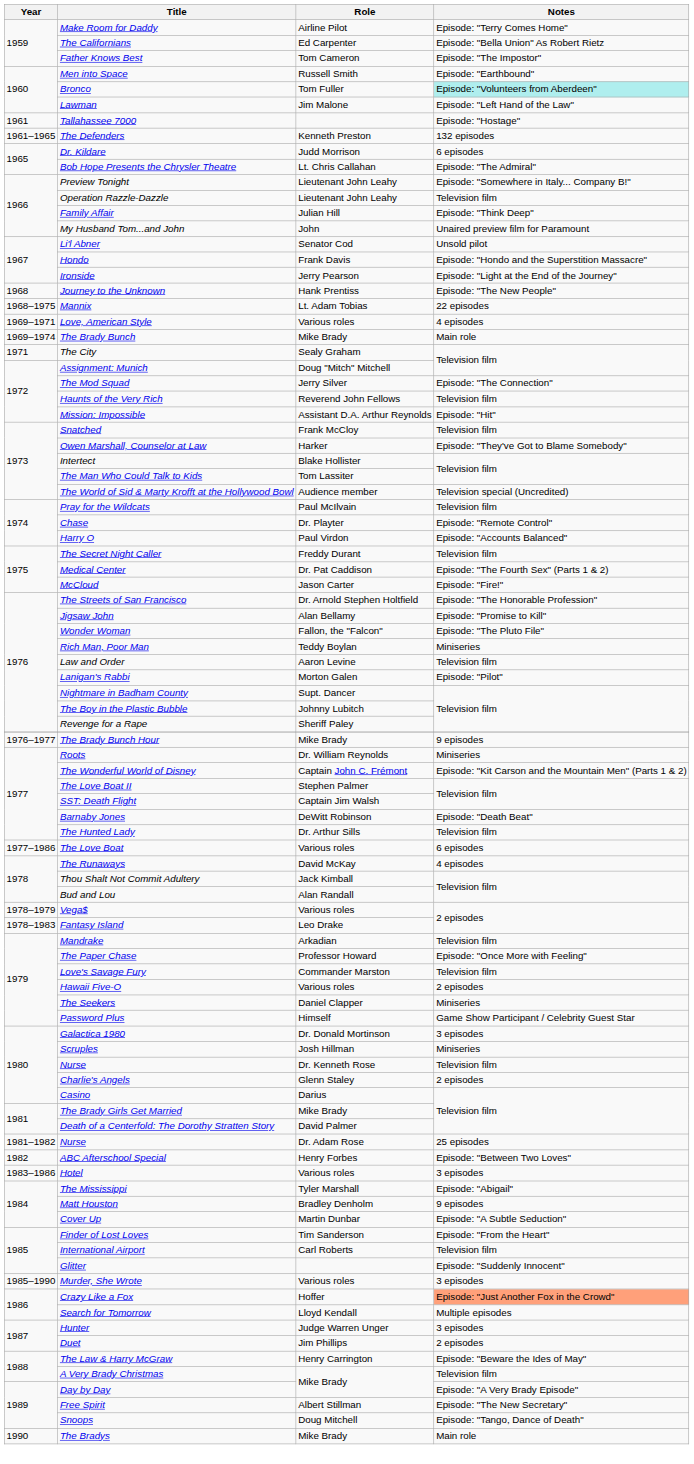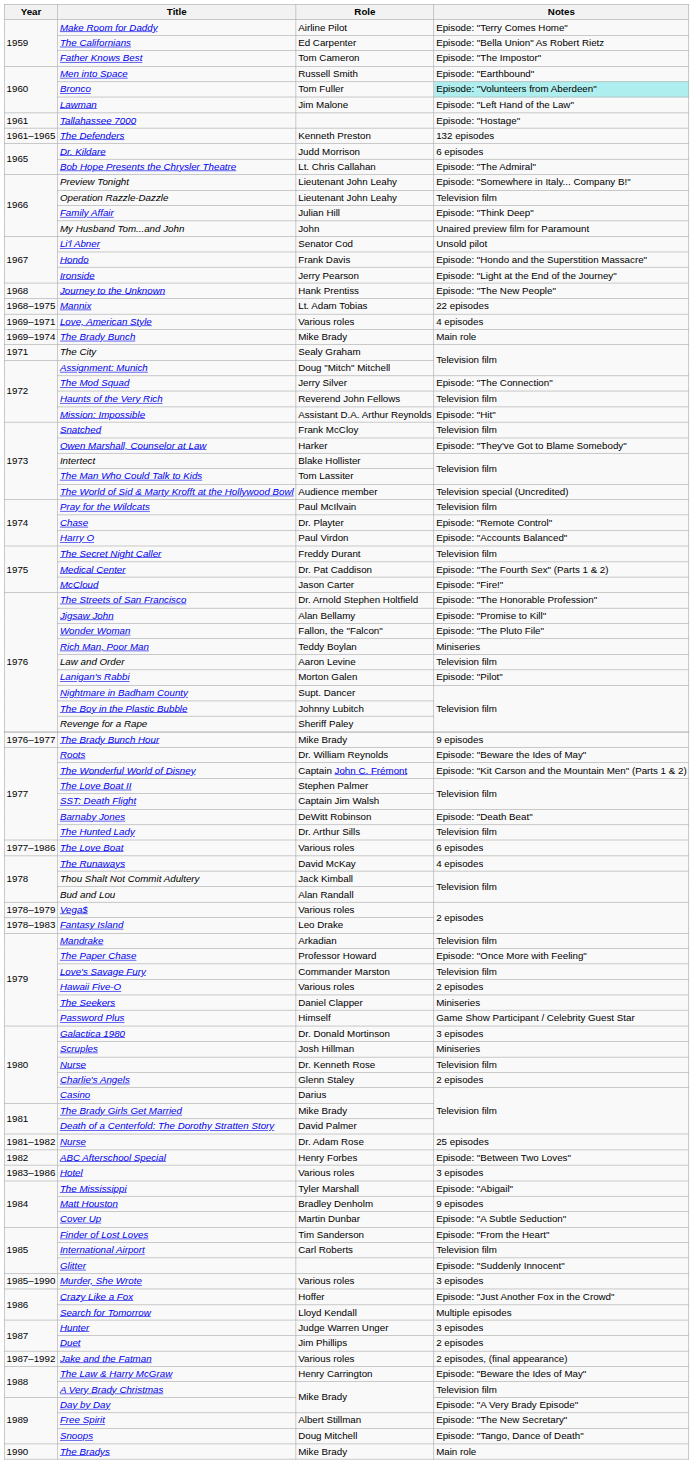 <table class="wikitable sortable">
 <tr>
 <th>Year</th>
 <th>Title</th>
 <th>Role</th>
 <th class="unsortable">Notes</th>
 </tr>
 <tr>
 <td rowspan=3>1959</td>
 <td><em><a href='#'>Make Room for Daddy</a></em></td>
 <td>Airline Pilot</td>
 <td>Episode: "Terry Comes Home"</td>
 </tr>
 <tr>
 <td><em><a href='#'>The Californians</a></em></td>
 <td>Ed Carpenter</td>
 <td>Episode: "Bella Union" As Robert Rietz</td>
 </tr>
 <tr>
 <td><em><a href='#'>Father Knows Best</a></em></td>
 <td>Tom Cameron</td>
 <td>Episode: "The Impostor"</td>
 </tr>
 <tr>
 <td rowspan=3>1960</td>
 <td><em><a href='#'>Men into Space</a></em></td>
 <td>Russell Smith</td>
 <td>Episode: "Earthbound"</td>
 </tr>
 <tr>
 <td><em><a href='#'>Bronco</a></em></td>
 <td>Tom Fuller</td>
 <td style="background: paleturquoise;">Episode: "Volunteers from Aberdeen"</td>
 </tr>
 <tr>
 <td><em><a href='#'>Lawman</a></em></td>
 <td>Jim Malone</td>
 <td>Episode: "Left Hand of the Law"</td>
 </tr>
 <tr>
 <td>1961</td>
 <td><em><a href='#'>Tallahassee 7000</a></em></td>
 <td></td>
 <td>Episode: "Hostage"</td>
 </tr>
 <tr>
 <td>1961–1965</td>
 <td><em><a href='#'>The Defenders</a></em></td>
 <td>Kenneth Preston</td>
 <td>132 episodes</td>
 </tr>
 <tr>
 <td rowspan=2>1965</td>
 <td><em><a href='#'>Dr. Kildare</a></em></td>
 <td>Judd Morrison</td>
 <td>6 episodes</td>
 </tr>
 <tr>
 <td><em><a href='#'>Bob Hope Presents the Chrysler Theatre</a></em></td>
 <td>Lt. Chris Callahan</td>
 <td>Episode: "The Admiral"</td>
 </tr>
 <tr>
 <td rowspan=4>1966</td>
 <td><em>Preview Tonight</em></td>
 <td>Lieutenant John Leahy</td>
 <td>Episode: "Somewhere in Italy... Company B!"</td>
 </tr>
 <tr>
 <td><em>Operation Razzle-Dazzle</em></td>
 <td>Lieutenant John Leahy</td>
 <td>Television film</td>
 </tr>
 <tr>
 <td><em><a href='#'>Family Affair</a></em></td>
 <td>Julian Hill</td>
 <td>Episode: "Think Deep"</td>
 </tr>
 <tr>
 <td><em>My Husband Tom...and John</em></td>
 <td>John</td>
 <td>Unaired preview film for Paramount</td>
 </tr>
 <tr>
 <td rowspan=3>1967</td>
 <td><em><a href='#'>Li'l Abner</a></em></td>
 <td>Senator Cod</td>
 <td>Unsold pilot</td>
 </tr>
 <tr>
 <td><em><a href='#'>Hondo</a></em></td>
 <td>Frank Davis</td>
 <td>Episode: "Hondo and the Superstition Massacre"</td>
 </tr>
 <tr>
 <td><em><a href='#'>Ironside</a></em></td>
 <td>Jerry Pearson</td>
 <td>Episode: "Light at the End of the Journey"</td>
 </tr>
 <tr>
 <td>1968</td>
 <td><em><a href='#'>Journey to the Unknown</a></em></td>
 <td>Hank Prentiss</td>
 <td>Episode: "The New People"</td>
 </tr>
 <tr>
 <td>1968–1975</td>
 <td><em><a href='#'>Mannix</a></em></td>
 <td>Lt. Adam Tobias</td>
 <td>22 episodes</td>
 </tr>
 <tr>
 <td>1969–1971</td>
 <td><em><a href='#'>Love, American Style</a></em></td>
 <td>Various roles</td>
 <td>4 episodes</td>
 </tr>
 <tr>
 <td>1969–1974</td>
 <td><em><a href='#'>The Brady Bunch</a></em></td>
 <td>Mike Brady</td>
 <td>Main role</td>
 </tr>
 <tr>
 <td>1971</td>
 <td><em>The City</em></td>
 <td>Sealy Graham</td>
 <td rowspan=2>Television film</td>
 </tr>
 <tr>
 <td rowspan=4>1972</td>
 <td><em><a href='#'>Assignment: Munich</a></em></td>
 <td>Doug "Mitch" Mitchell</td>
 </tr>
 <tr>
 <td><em><a href='#'>The Mod Squad</a></em></td>
 <td>Jerry Silver</td>
 <td>Episode: "The Connection"</td>
 </tr>
 <tr>
 <td><em><a href='#'>Haunts of the Very Rich</a></em></td>
 <td>Reverend John Fellows</td>
 <td>Television film</td>
 </tr>
 <tr>
 <td><em><a href='#'>Mission: Impossible</a></em></td>
 <td>Assistant D.A. Arthur Reynolds</td>
 <td>Episode: "Hit"</td>
 </tr>
 <tr>
 <td rowspan=5>1973</td>
 <td><em><a href='#'>Snatched</a></em></td>
 <td>Frank McCloy</td>
 <td>Television film</td>
 </tr>
 <tr>
 <td><em><a href='#'>Owen Marshall, Counselor at Law</a></em></td>
 <td>Harker</td>
 <td>Episode: "They've Got to Blame Somebody"</td>
 </tr>
 <tr>
 <td><em>Intertect</em></td>
 <td>Blake Hollister</td>
 <td rowspan=2>Television film</td>
 </tr>
 <tr>
 <td><em><a href='#'>The Man Who Could Talk to Kids</a></em></td>
 <td>Tom Lassiter</td>
 </tr>
 <tr>
 <td><em><a href='#'>The World of Sid & Marty Krofft at the Hollywood Bowl</a></em></td>
 <td>Audience member</td>
 <td>Television special (Uncredited)</td>
 </tr>
 <tr>
 <td rowspan=3>1974</td>
 <td><em><a href='#'>Pray for the Wildcats</a></em></td>
 <td>Paul McIlvain</td>
 <td>Television film</td>
 </tr>
 <tr>
 <td><em><a href='#'>Chase</a></em></td>
 <td>Dr. Playter</td>
 <td>Episode: "Remote Control"</td>
 </tr>
 <tr>
 <td><em><a href='#'>Harry O</a></em></td>
 <td>Paul Virdon</td>
 <td>Episode: "Accounts Balanced"</td>
 </tr>
 <tr>
 <td rowspan=3>1975</td>
 <td><em><a href='#'>The Secret Night Caller</a></em></td>
 <td>Freddy Durant</td>
 <td>Television film</td>
 </tr>
 <tr>
 <td><em><a href='#'>Medical Center</a></em></td>
 <td>Dr. Pat Caddison</td>
 <td>Episode: "The Fourth Sex" (Parts 1 & 2)</td>
 </tr>
 <tr>
 <td><em><a href='#'>McCloud</a></em></td>
 <td>Jason Carter</td>
 <td>Episode: "Fire!"</td>
 </tr>
 <tr>
 <td rowspan=9>1976</td>
 <td><em><a href='#'>The Streets of San Francisco</a></em></td>
 <td>Dr. Arnold Stephen Holtfield</td>
 <td>Episode: "The Honorable Profession"</td>
 </tr>
 <tr>
 <td><em><a href='#'>Jigsaw John</a></em></td>
 <td>Alan Bellamy</td>
 <td>Episode: "Promise to Kill"</td>
 </tr>
 <tr>
 <td><em><a href='#'>Wonder Woman</a></em></td>
 <td>Fallon, the "Falcon"</td>
 <td>Episode: "The Pluto File"</td>
 </tr>
 <tr>
 <td><em><a href='#'>Rich Man, Poor Man</a></em></td>
 <td>Teddy Boylan</td>
 <td>Miniseries</td>
 </tr>
 <tr>
 <td><em>Law and Order</em></td>
 <td>Aaron Levine</td>
 <td>Television film</td>
 </tr>
 <tr>
 <td><em><a href='#'>Lanigan's Rabbi</a></em></td>
 <td>Morton Galen</td>
 <td>Episode: "Pilot"</td>
 </tr>
 <tr>
 <td><em><a href='#'>Nightmare in Badham County</a></em></td>
 <td>Supt. Dancer</td>
 <td rowspan=3>Television film</td>
 </tr>
 <tr>
 <td><em><a href='#'>The Boy in the Plastic Bubble</a></em></td>
 <td>Johnny Lubitch</td>
 </tr>
 <tr>
 <td><em>Revenge for a Rape</em></td>
 <td>Sheriff Paley</td>
 </tr>
 <tr>
 </tr>
 <tr>
 <td>1976–1977</td>
 <td><em><a href='#'>The Brady Bunch Hour</a></em></td>
 <td>Mike Brady</td>
 <td>9 episodes</td>
 </tr>
 <tr>
 <td rowspan=6>1977</td>
 <td><em><a href='#'>Roots</a></em></td>
 <td>Dr. William Reynolds</td>
-<td>Miniseries</td>
+<td>Episode: "Beware the Ides of May"</td>
 </tr>
 <tr>
 <td><em><a href='#'>The Wonderful World of Disney</a></em></td>
 <td>Captain <a href='#'>John C. Frémont</a></td>
 <td>Episode: "Kit Carson and the Mountain Men" (Parts 1 & 2)</td>
 </tr>
 <tr>
 <td><em><a href='#'>The Love Boat II</a></em></td>
 <td>Stephen Palmer</td>
 <td rowspan=2>Television film</td>
 </tr>
 <tr>
 <td><em><a href='#'>SST: Death Flight</a></em></td>
 <td>Captain Jim Walsh</td>
 </tr>
 <tr>
 <td><em><a href='#'>Barnaby Jones</a></em></td>
 <td>DeWitt Robinson</td>
 <td>Episode: "Death Beat"</td>
 </tr>
 <tr>
 <td><em><a href='#'>The Hunted Lady</a></em></td>
 <td>Dr. Arthur Sills</td>
 <td>Television film</td>
 </tr>
 <tr>
 <td>1977–1986</td>
 <td><em><a href='#'>The Love Boat</a></em></td>
 <td>Various roles</td>
 <td>6 episodes</td>
 </tr>
 <tr>
 <td rowspan=3>1978</td>
 <td><em><a href='#'>The Runaways</a></em></td>
 <td>David McKay</td>
 <td>4 episodes</td>
 </tr>
 <tr>
 <td><em>Thou Shalt Not Commit Adultery</em></td>
 <td>Jack Kimball</td>
 <td rowspan=2>Television film</td>
 </tr>
 <tr>
 <td><em>Bud and Lou</em></td>
 <td>Alan Randall</td>
 </tr>
 <tr>
 <td>1978–1979</td>
 <td><em><a href='#'>Vega$</a></em></td>
 <td>Various roles</td>
 <td rowspan=2>2 episodes</td>
 </tr>
 <tr>
 <td>1978–1983</td>
 <td><em><a href='#'>Fantasy Island</a></em></td>
 <td>Leo Drake</td>
 </tr>
 <tr>
 <td rowspan=6>1979</td>
 <td><em><a href='#'>Mandrake</a></em></td>
 <td>Arkadian</td>
 <td>Television film</td>
 </tr>
 <tr>
 <td><em><a href='#'>The Paper Chase</a></em></td>
 <td>Professor Howard</td>
 <td>Episode: "Once More with Feeling"</td>
 </tr>
 <tr>
 <td><em><a href='#'>Love's Savage Fury</a></em></td>
 <td>Commander Marston</td>
 <td>Television film</td>
 </tr>
 <tr>
 <td><em><a href='#'>Hawaii Five-O</a></em></td>
 <td>Various roles</td>
 <td>2 episodes</td>
 </tr>
 <tr>
 <td><em><a href='#'>The Seekers</a></em></td>
 <td>Daniel Clapper</td>
 <td>Miniseries</td>
 </tr>
 <tr>
 <td><em><a href='#'>Password Plus</a></em></td>
 <td>Himself</td>
 <td>Game Show Participant / Celebrity Guest Star</td>
 </tr>
 <tr>
 <td rowspan=5>1980</td>
 <td><em><a href='#'>Galactica 1980</a></em></td>
 <td>Dr. Donald Mortinson</td>
 <td>3 episodes</td>
 </tr>
 <tr>
 <td><em><a href='#'>Scruples</a></em></td>
 <td>Josh Hillman</td>
 <td>Miniseries</td>
 </tr>
 <tr>
 <td><em><a href='#'>Nurse</a></em></td>
 <td>Dr. Kenneth Rose</td>
 <td>Television film</td>
 </tr>
 <tr>
 <td><em><a href='#'>Charlie's Angels</a></em></td>
 <td>Glenn Staley</td>
 <td>2 episodes</td>
 </tr>
 <tr>
 <td><em><a href='#'>Casino</a></em></td>
 <td>Darius</td>
 <td rowspan=3>Television film</td>
 </tr>
 <tr>
 <td rowspan=2>1981</td>
 <td><em><a href='#'>The Brady Girls Get Married</a></em></td>
 <td>Mike Brady</td>
 </tr>
 <tr>
 <td><em><a href='#'>Death of a Centerfold: The Dorothy Stratten Story</a></em></td>
 <td>David Palmer</td>
 </tr>
 <tr>
 <td>1981–1982</td>
 <td><em><a href='#'>Nurse</a></em></td>
 <td>Dr. Adam Rose</td>
 <td>25 episodes</td>
 </tr>
 <tr>
 <td>1982</td>
 <td><em><a href='#'>ABC Afterschool Special</a></em></td>
 <td>Henry Forbes</td>
 <td>Episode: "Between Two Loves"</td>
 </tr>
 <tr>
 <td>1983–1986</td>
 <td><em><a href='#'>Hotel</a></em></td>
 <td>Various roles</td>
 <td>3 episodes</td>
 </tr>
 <tr>
 <td rowspan=3>1984</td>
 <td><em><a href='#'>The Mississippi</a></em></td>
 <td>Tyler Marshall</td>
 <td>Episode: "Abigail"</td>
 </tr>
 <tr>
 <td><em><a href='#'>Matt Houston</a></em></td>
 <td>Bradley Denholm</td>
 <td>9 episodes</td>
 </tr>
 <tr>
 <td><em><a href='#'>Cover Up</a></em></td>
 <td>Martin Dunbar</td>
 <td>Episode: "A Subtle Seduction"</td>
 </tr>
 <tr>
 <td rowspan=3>1985</td>
 <td><em><a href='#'>Finder of Lost Loves</a></em></td>
 <td>Tim Sanderson</td>
 <td>Episode: "From the Heart"</td>
 </tr>
 <tr>
 <td><em><a href='#'>International Airport</a></em></td>
 <td>Carl Roberts</td>
 <td>Television film</td>
 </tr>
 <tr>
 <td><em><a href='#'>Glitter</a></em></td>
 <td></td>
 <td>Episode: "Suddenly Innocent"</td>
 </tr>
 <tr>
 <td>1985–1990</td>
 <td><em><a href='#'>Murder, She Wrote</a></em></td>
 <td>Various roles</td>
 <td>3 episodes</td>
 </tr>
 <tr>
 <td rowspan=2>1986</td>
 <td><em><a href='#'>Crazy Like a Fox</a></em></td>
 <td>Hoffer</td>
-<td style="background: lightsalmon;">Episode: "Just Another Fox in the Crowd"</td>
+<td>Episode: "Just Another Fox in the Crowd"</td>
 </tr>
 <tr>
 <td><em><a href='#'>Search for Tomorrow</a></em></td>
 <td>Lloyd Kendall</td>
 <td>Multiple episodes</td>
 </tr>
 <tr>
 <td rowspan=2>1987</td>
 <td><em><a href='#'>Hunter</a></em></td>
 <td>Judge Warren Unger</td>
 <td>3 episodes</td>
 </tr>
 <tr>
 <td><em><a href='#'>Duet</a></em></td>
 <td>Jim Phillips</td>
 <td>2 episodes</td>
+</tr>
+<tr>
+<td>1987–1992</td>
+<td><em><a href='#'>Jake and the Fatman</a></em></td>
+<td>Various roles</td>
+<td>2 episodes, (final appearance)</td>
 </tr>
 <tr>
 <td rowspan=2>1988</td>
 <td><em><a href='#'>The Law & Harry McGraw</a></em></td>
 <td>Henry Carrington</td>
 <td>Episode: "Beware the Ides of May"</td>
 </tr>
 <tr>
 <td><em><a href='#'>A Very Brady Christmas</a></em></td>
 <td rowspan=2>Mike Brady</td>
 <td>Television film</td>
 </tr>
 <tr>
 <td rowspan=3>1989</td>
 <td><em><a href='#'>Day by Day</a></em></td>
 <td>Episode: "A Very Brady Episode"</td>
 </tr>
 <tr>
 <td><em><a href='#'>Free Spirit</a></em></td>
 <td>Albert Stillman</td>
 <td>Episode: "The New Secretary"</td>
 </tr>
 <tr>
 <td><em><a href='#'>Snoops</a></em></td>
 <td>Doug Mitchell</td>
 <td>Episode: "Tango, Dance of Death"</td>
 </tr>
 <tr>
 <td>1990</td>
 <td><em><a href='#'>The Bradys</a></em></td>
 <td>Mike Brady</td>
 <td>Main role</td>
 </tr>
 </table>
